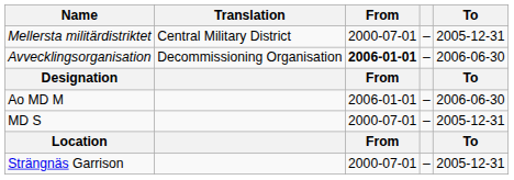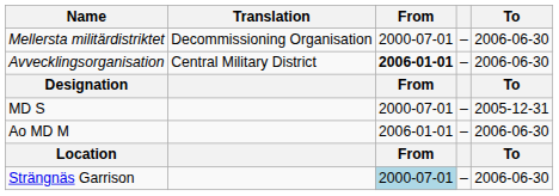 <table class="wikitable">
 <tr>
 <th style="font-weight:bold;">Name</th>
 <th style="font-weight:bold;">Translation</th>
 <th style="text-align: center; font-weight:bold;">From</th>
 <th></th>
 <th style="text-align: center; font-weight:bold;">To</th>
 </tr>
 <tr>
 <td style="font-style:italic;">Mellersta militärdistriktet</td>
-<td>Central Military District</td>
+<td>Decommissioning Organisation</td>
 <td>2000-07-01</td>
 <td>–</td>
-<td>2005-12-31</td>
+<td style="text-align: center;">2006-06-30</td>
 </tr>
 <tr>
 <td style="font-style:italic;">Avvecklingsorganisation</td>
-<td>Decommissioning Organisation</td>
+<td>Central Military District</td>
 <td><strong>2006-01-01</strong></td>
 <td>–</td>
 <td>2006-06-30</td>
 </tr>
 <tr>
 <th style="font-weight:bold;">Designation</th>
 <th style="font-weight:bold;"></th>
 <th style="text-align: center; font-weight:bold;">From</th>
 <th></th>
 <th style="text-align: center; font-weight:bold;">To</th>
 </tr>
 <tr>
+<td>MD S</td>
+<td></td>
+<td style="text-align: center;">2000-07-01</td>
+<td style="text-align: center;">–</td>
+<td style="text-align: center;">2005-12-31</td>
+</tr>
+<tr>
 <td>Ao MD M</td>
 <td></td>
 <td style="text-align: center;">2006-01-01</td>
 <td style="text-align: center;">–</td>
 <td style="text-align: center;">2006-06-30</td>
-</tr>
-<tr>
-<td>MD S</td>
-<td></td>
-<td style="text-align: center;">2000-07-01</td>
-<td style="text-align: center;">–</td>
-<td style="text-align: center;">2005-12-31</td>
 </tr>
 <tr>
 <th style="font-weight:bold;">Location</th>
 <th style="font-weight:bold;"></th>
 <th style="text-align: center; font-weight:bold;">From</th>
 <th></th>
 <th style="text-align: center; font-weight:bold;">To</th>
 </tr>
 <tr>
 <td><a href='#'>Strängnäs</a> Garrison</td>
 <td></td>
-<td style="text-align: center;">2000-07-01</td>
+<td style="background: lightblue; text-align: center;">2000-07-01</td>
 <td style="text-align: center;">–</td>
-<td>2005-12-31</td>
+<td style="text-align: center;">2006-06-30</td>
 </tr>
 </table>
